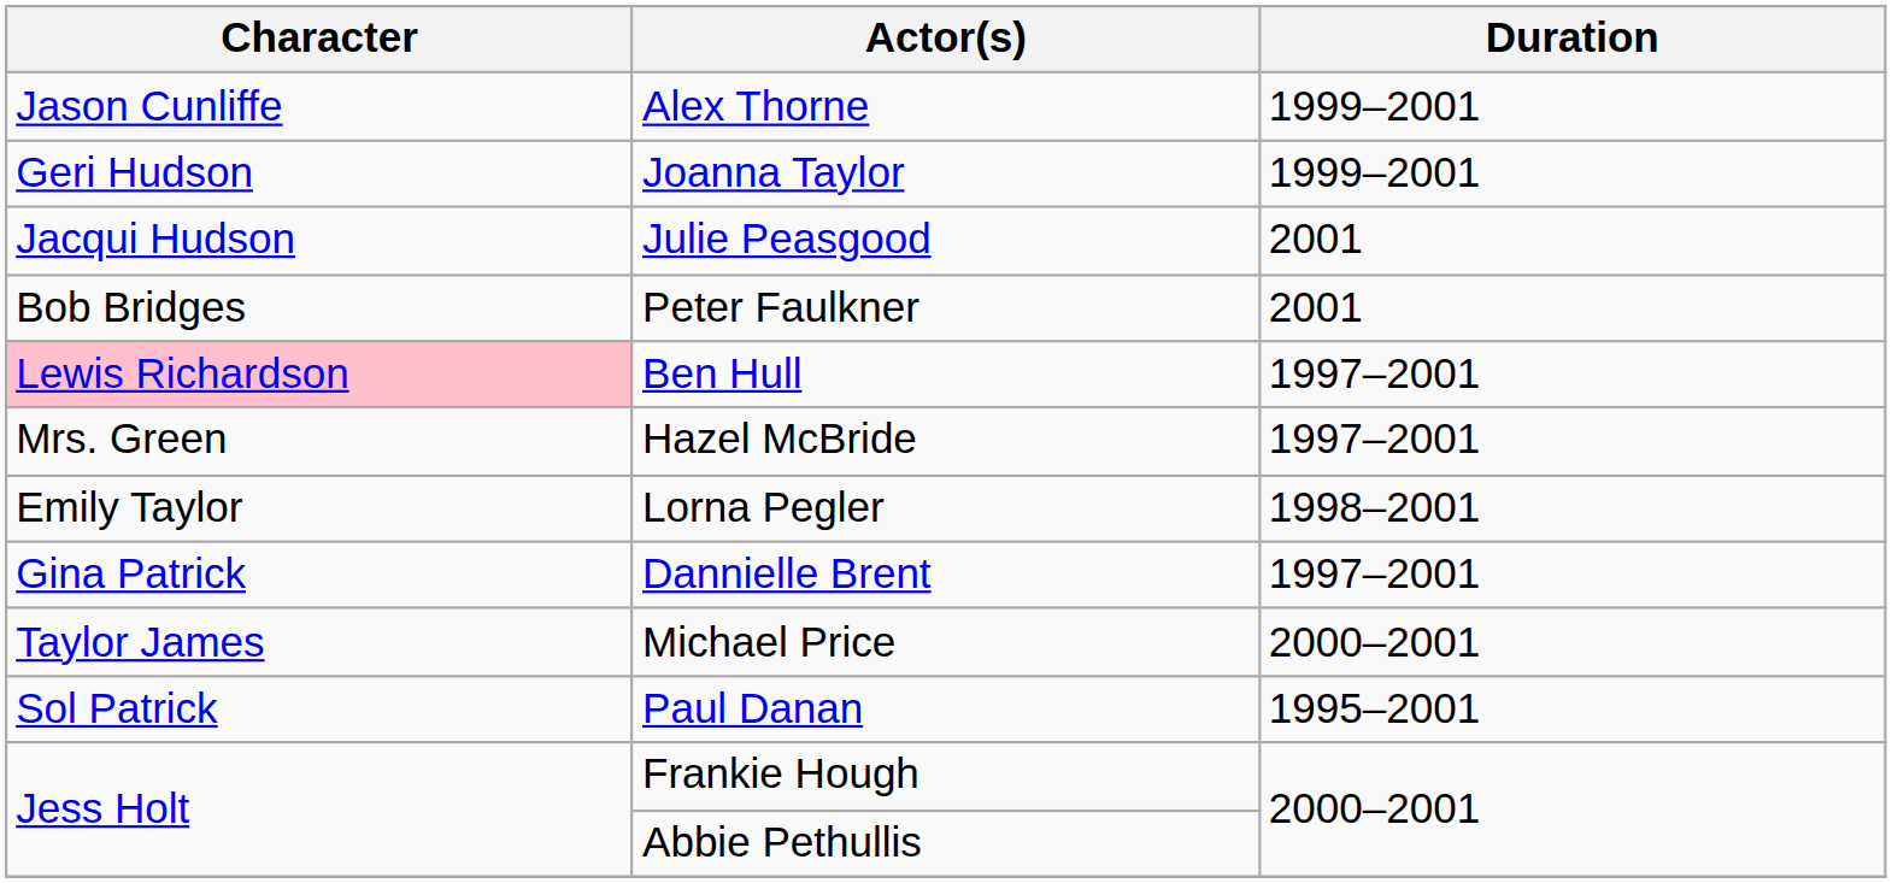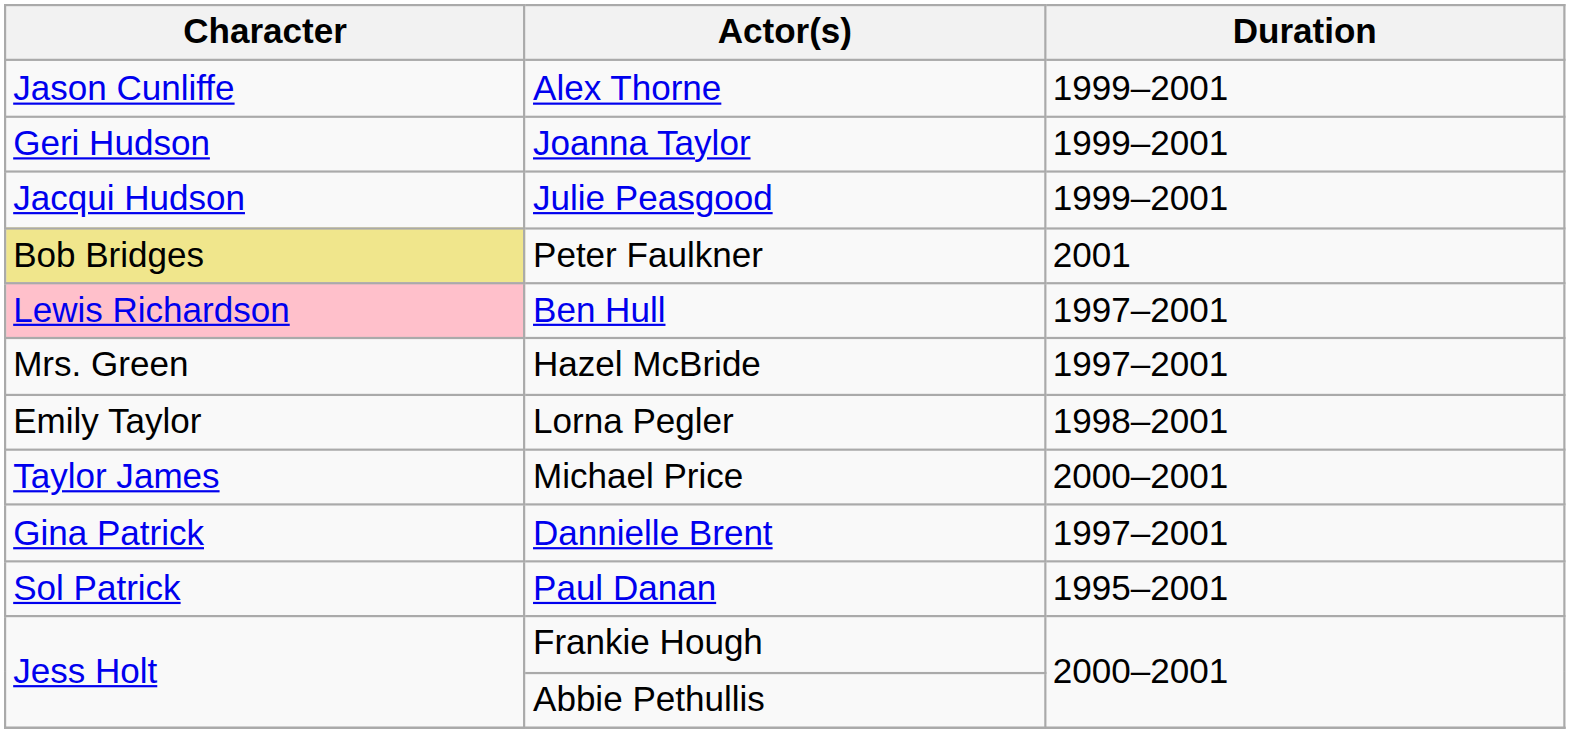 <table class="wikitable sortable sticky-header">
 <tr>
 <th scope="col" style="width:230px;">Character</th>
 <th scope="col" style="width:230px;">Actor(s)</th>
 <th scope="col" style="width:230px;">Duration</th>
 </tr>
 <tr>
 <td><a href='#'>Jason Cunliffe</a></td>
 <td><a href='#'>Alex Thorne</a></td>
 <td>1999–2001</td>
 </tr>
 <tr>
 <td><a href='#'>Geri Hudson</a></td>
 <td><a href='#'>Joanna Taylor</a></td>
 <td>1999–2001</td>
 </tr>
 <tr>
 <td><a href='#'>Jacqui Hudson</a></td>
 <td><a href='#'>Julie Peasgood</a></td>
-<td>2001</td>
+<td>1999–2001</td>
 </tr>
 <tr>
-<td>Bob Bridges</td>
+<td style="background: khaki;">Bob Bridges</td>
 <td>Peter Faulkner</td>
 <td>2001</td>
 </tr>
 <tr>
 <td style="background: pink;"><a href='#'>Lewis Richardson</a></td>
 <td><a href='#'>Ben Hull</a></td>
 <td>1997–2001</td>
 </tr>
 <tr>
 <td>Mrs. Green</td>
 <td>Hazel McBride</td>
 <td>1997–2001</td>
 </tr>
 <tr>
 <td>Emily Taylor</td>
 <td>Lorna Pegler</td>
 <td>1998–2001</td>
 </tr>
 <tr>
+<td><a href='#'>Taylor James</a></td>
+<td>Michael Price</td>
+<td>2000–2001</td>
+</tr>
+<tr>
 <td><a href='#'>Gina Patrick</a></td>
 <td><a href='#'>Dannielle Brent</a></td>
 <td>1997–2001</td>
-</tr>
-<tr>
-<td><a href='#'>Taylor James</a></td>
-<td>Michael Price</td>
-<td>2000–2001</td>
 </tr>
 <tr>
 <td><a href='#'>Sol Patrick</a></td>
 <td><a href='#'>Paul Danan</a></td>
 <td>1995–2001</td>
 </tr>
 <tr>
 <td rowspan="2"><a href='#'>Jess Holt</a></td>
 <td>Frankie Hough</td>
 <td rowspan="2">2000–2001</td>
 </tr>
 <tr>
 <td>Abbie Pethullis</td>
 </tr>
 <tr>
 </tr>
 </table>
